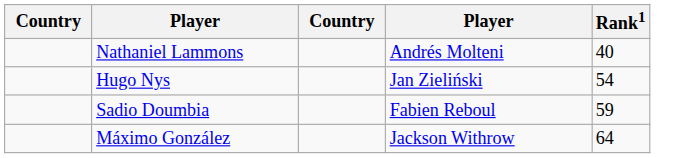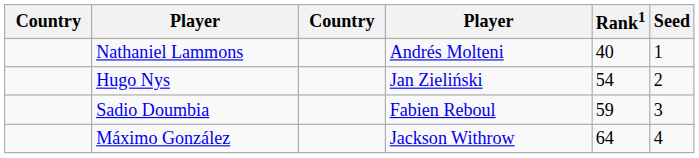 <table class="sortable wikitable">
 <tr>
 <th width="70">Country</th>
 <th width="175">Player</th>
 <th width="70">Country</th>
 <th width="175">Player</th>
 <th>Rank<sup>1</sup></th>
+<th>Seed</th>
 </tr>
 <tr>
 <td></td>
 <td><a href='#'>Nathaniel Lammons</a></td>
 <td></td>
 <td><a href='#'>Andrés Molteni</a></td>
 <td>40</td>
+<td>1</td>
 </tr>
 <tr>
 <td></td>
 <td><a href='#'>Hugo Nys</a></td>
 <td></td>
 <td><a href='#'>Jan Zieliński</a></td>
 <td>54</td>
+<td>2</td>
 </tr>
 <tr>
 <td></td>
 <td><a href='#'>Sadio Doumbia</a></td>
 <td></td>
 <td><a href='#'>Fabien Reboul</a></td>
 <td>59</td>
+<td>3</td>
 </tr>
 <tr>
 <td></td>
 <td><a href='#'>Máximo González</a></td>
 <td></td>
 <td><a href='#'>Jackson Withrow</a></td>
 <td>64</td>
+<td>4</td>
 </tr>
 </table>
